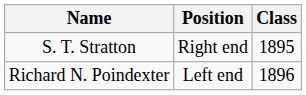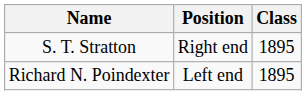 <table class="wikitable" style="text-align:center">
 <tr>
 <th>Name</th>
 <th>Position</th>
 <th>Class</th>
 </tr>
 <tr>
 <td>S. T. Stratton</td>
 <td>Right end</td>
 <td>1895</td>
 </tr>
 <tr>
 <td>Richard N. Poindexter</td>
 <td>Left end</td>
-<td>1896</td>
+<td>1895</td>
 </tr>
 </table>
